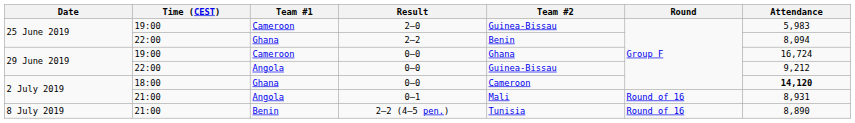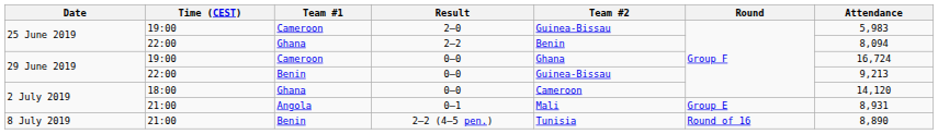 <table class="wikitable" style="text-align: left;" width="100%">
 <tr>
 <th>Date</th>
 <th>Time (<a href='#'>CEST</a>)</th>
 <th>Team #1</th>
 <th>Result</th>
 <th>Team #2</th>
 <th>Round</th>
 <th>Attendance</th>
 </tr>
 <tr>
 <td rowspan="2">25 June 2019</td>
 <td>19:00</td>
 <td> <a href='#'>Cameroon</a></td>
 <td style="text-align:center;">2–0</td>
 <td> <a href='#'>Guinea-Bissau</a></td>
 <td rowspan="5"><a href='#'>Group F</a></td>
 <td style="text-align:center;">5,983</td>
 </tr>
 <tr>
 <td>22:00</td>
 <td> <a href='#'>Ghana</a></td>
 <td style="text-align:center;">2–2</td>
 <td> <a href='#'>Benin</a></td>
 <td style="text-align:center;">8,094</td>
 </tr>
 <tr>
 <td rowspan="2">29 June 2019</td>
 <td>19:00</td>
 <td> <a href='#'>Cameroon</a></td>
 <td style="text-align:center;">0–0</td>
 <td> <a href='#'>Ghana</a></td>
 <td style="text-align:center;">16,724</td>
 </tr>
 <tr>
 <td>22:00</td>
-<td> <a href='#'>Angola</a></td>
+<td> <a href='#'>Benin</a></td>
 <td style="text-align:center;">0–0</td>
 <td> <a href='#'>Guinea-Bissau</a></td>
-<td style="text-align:center;">9,212</td>
+<td style="text-align:center;">9,213</td>
 </tr>
 <tr>
 <td rowspan="2">2 July 2019</td>
 <td>18:00</td>
 <td> <a href='#'>Ghana</a></td>
 <td style="text-align:center;">0–0</td>
 <td> <a href='#'>Cameroon</a></td>
-<td style="text-align:center;"><strong>14,120</strong></td>
+<td style="text-align:center;">14,120</td>
 </tr>
 <tr>
 <td>21:00</td>
 <td> <a href='#'>Angola</a></td>
 <td style="text-align:center;">0–1</td>
 <td> <a href='#'>Mali</a></td>
-<td><a href='#'>Round of 16</a></td>
+<td><a href='#'>Group E</a></td>
 <td style="text-align:center;">8,931</td>
 </tr>
 <tr>
 <td>8 July 2019</td>
 <td>21:00</td>
 <td> <a href='#'>Benin</a></td>
 <td style="text-align:center;">2–2 (4–5 <a href='#'>pen.</a>)</td>
 <td> <a href='#'>Tunisia</a></td>
 <td><a href='#'>Round of 16</a></td>
 <td style="text-align:center;">8,890</td>
 </tr>
 </table>
